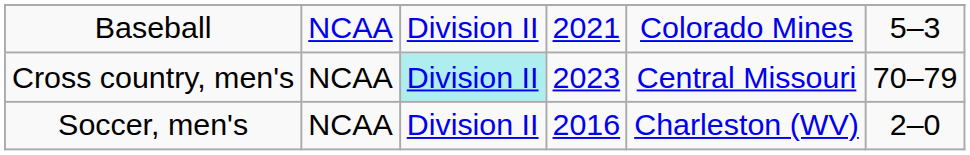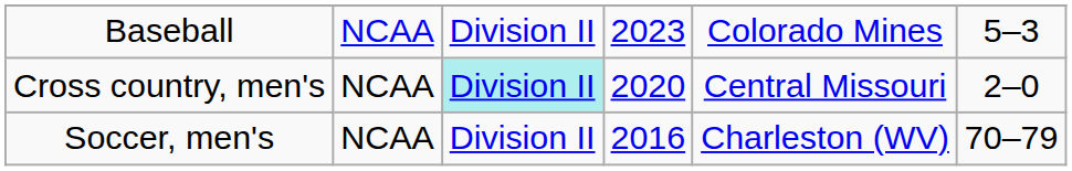 <table class="wikitable" style="text-align:center">
 <tr>
 </tr>
 <tr>
 <td rowspan="1">Baseball</td>
 <td><a href='#'>NCAA</a></td>
 <td><a href='#'>Division II</a></td>
-<td><a href='#'>2021</a></td>
+<td><a href='#'>2023</a></td>
 <td><a href='#'>Colorado Mines</a></td>
 <td>5–3</td>
 </tr>
 <tr>
 <td rowspan="1">Cross country, men's</td>
 <td>NCAA</td>
 <td style="background: paleturquoise;"><a href='#'>Division II</a></td>
-<td><a href='#'>2023</a></td>
+<td><a href='#'>2020</a></td>
 <td><a href='#'>Central Missouri</a></td>
-<td>70–79</td>
+<td>2–0</td>
 </tr>
 <tr>
 <td rowspan="1">Soccer, men's</td>
 <td>NCAA</td>
 <td><a href='#'>Division II</a></td>
 <td><a href='#'>2016</a></td>
 <td><a href='#'>Charleston (WV)</a></td>
-<td>2–0</td>
+<td>70–79</td>
 </tr>
 </table>
